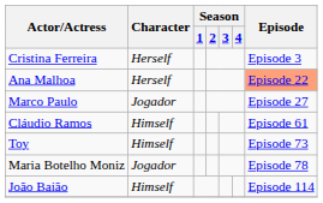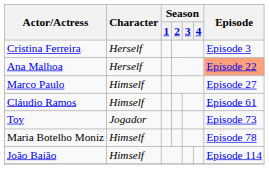 <table class="wikitable sortable">
 <tr>
 <th rowspan="2">Actor/Actress</th>
 <th rowspan="2">Character</th>
 <th colspan="4">Season</th>
 <th rowspan="2">Episode</th>
 </tr>
 <tr>
 <th><a href='#'>1</a></th>
 <th><a href='#'>2</a></th>
 <th><a href='#'>3</a></th>
 <th><a href='#'>4</a></th>
 </tr>
 <tr>
 <td><a href='#'>Cristina Ferreira</a></td>
 <td><em>Herself</em></td>
 <td></td>
 <td colspan="3" style="text-align:center;"></td>
 <td><a href='#'>Episode 3</a></td>
 </tr>
 <tr>
 <td><a href='#'>Ana Malhoa</a></td>
 <td><em>Herself</em></td>
 <td></td>
 <td colspan="3" style="text-align:center;"></td>
 <td style="background: lightsalmon;"><a href='#'>Episode 22</a></td>
 </tr>
 <tr>
 <td><a href='#'>Marco Paulo</a></td>
-<td><em>Jogador</em></td>
+<td><em>Himself</em></td>
 <td></td>
 <td colspan="3" style="text-align:center;"></td>
 <td><a href='#'>Episode 27</a></td>
 </tr>
 <tr>
 <td><a href='#'>Cláudio Ramos</a></td>
 <td><em>Himself</em></td>
 <td></td>
 <td></td>
 <td colspan="2" style="text-align:center;"></td>
 <td><a href='#'>Episode 61</a></td>
 </tr>
 <tr>
 <td><a href='#'>Toy</a></td>
-<td><em>Himself</em></td>
+<td><em>Jogador</em></td>
 <td></td>
 <td></td>
 <td colspan="2" style="text-align:center;"></td>
 <td><a href='#'>Episode 73</a></td>
 </tr>
 <tr>
 <td>Maria Botelho Moniz</td>
-<td><em>Jogador</em></td>
+<td><em>Himself</em></td>
 <td></td>
 <td></td>
 <td colspan="2" style="text-align:center;"></td>
 <td><a href='#'>Episode 78</a></td>
 </tr>
 <tr>
 <td><a href='#'>João Baião</a></td>
 <td><em>Himself</em></td>
 <td colspan="2" style="text-align:center;"></td>
 <td></td>
 <td></td>
 <td><a href='#'>Episode 114</a></td>
 </tr>
 <tr>
 </tr>
 </table>
